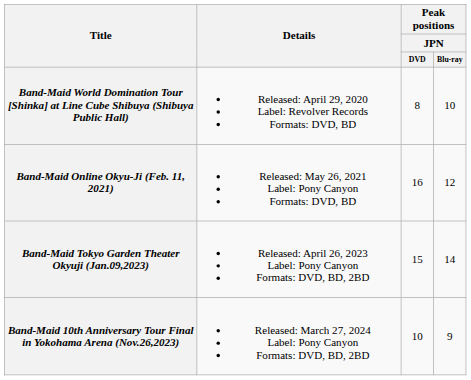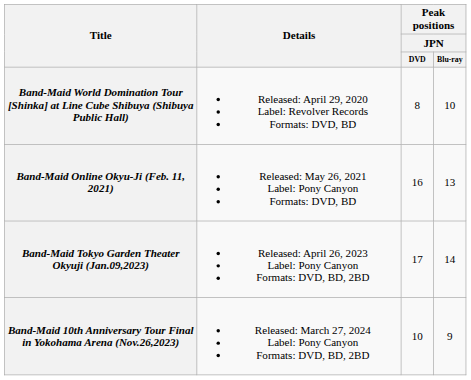 <table class="wikitable plainrowheaders" style="text-align:center;">
 <tr>
 <th scope="col" rowspan="3" style="width:17em;">Title</th>
 <th scope="col" rowspan="3" style="width:18em;">Details</th>
 <th scope="col" colspan="2">Peak positions</th>
 </tr>
 <tr>
 <th scope="col" colspan="2">JPN</th>
 </tr>
 <tr>
 <th scope="col" style="width:3em;font-size:85%;"><small>DVD</small><br></th>
 <th scope="col" style="width:3em;font-size:85%;"><small>Blu-ray</small><br></th>
 </tr>
 <tr>
 <th scope="row"><em>Band-Maid World Domination Tour [Shinka] at Line Cube Shibuya (Shibuya Public Hall)</em></th>
 <td><br><ul><li>Released: April 29, 2020</li><li>Label: Revolver Records</li><li>Formats: DVD, BD</li></ul></td>
 <td align="center">8</td>
 <td>10</td>
 </tr>
 <tr>
 <th scope="row"><em>Band-Maid Online Okyu-Ji (Feb. 11, 2021)</em></th>
 <td><br><ul><li>Released: May 26, 2021</li><li>Label: Pony Canyon</li><li>Formats: DVD, BD</li></ul></td>
 <td align="center">16</td>
-<td>12</td>
+<td>13</td>
 </tr>
 <tr>
 <th scope="row"><em>Band-Maid Tokyo Garden Theater Okyuji (Jan.09,2023)</em></th>
 <td><br><ul><li>Released: April 26, 2023</li><li>Label: Pony Canyon</li><li>Formats: DVD, BD, 2BD</li></ul></td>
-<td>15</td>
+<td>17</td>
 <td>14</td>
 </tr>
 <tr>
 <th scope="row"><em>Band-Maid 10th Anniversary Tour Final in Yokohama Arena (Nov.26,2023)</em></th>
 <td><br><ul><li>Released: March 27, 2024</li><li>Label: Pony Canyon</li><li>Formats: DVD, BD, 2BD</li></ul></td>
 <td>10</td>
 <td>9</td>
 </tr>
 </table>
